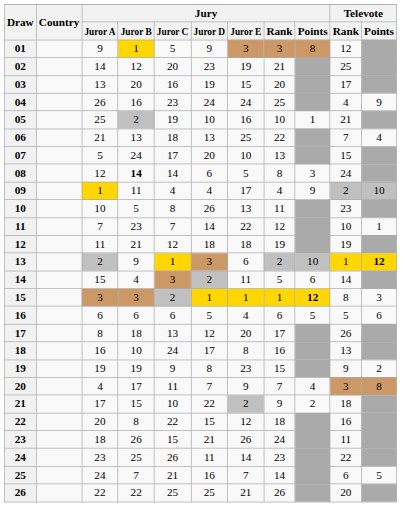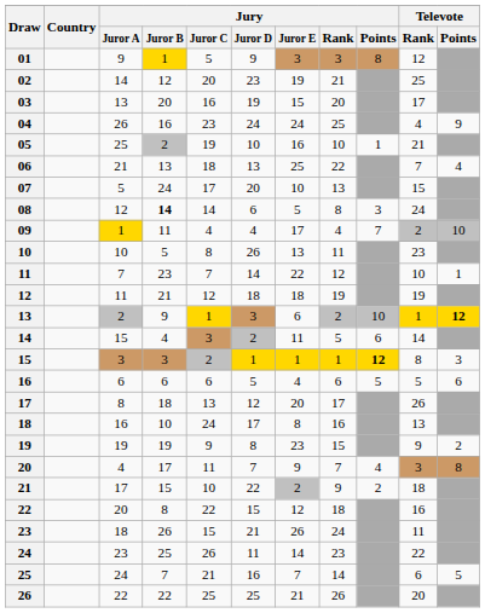 <table class="sortable wikitable collapsible plainrowheaders" style="text-align:center;">
 <tr>
 </tr>
 <tr>
 <th scope="col" rowspan="2">Draw</th>
 <th scope="col" rowspan="2">Country</th>
 <th scope="col" colspan="7">Jury</th>
 <th scope="col" colspan="2">Televote</th>
 </tr>
 <tr>
 <th scope="col"><small>Juror A</small></th>
 <th scope="col"><small>Juror B</small></th>
 <th scope="col"><small>Juror C</small></th>
 <th scope="col"><small>Juror D</small></th>
 <th scope="col"><small>Juror E</small></th>
 <th scope="col">Rank</th>
 <th scope="col">Points</th>
 <th scope="col">Rank</th>
 <th scope="col">Points</th>
 </tr>
 <tr>
 <th scope="row" style="text-align:center;">01</th>
 <td style="text-align:left;"></td>
 <td>9</td>
 <td style="background:gold;">1</td>
 <td>5</td>
 <td>9</td>
 <td style="background:#CC9966;">3</td>
 <td style="background:#CC9966;">3</td>
 <td style="background:#CC9966;">8</td>
 <td>12</td>
 <td style="background:#AAAAAA;"></td>
 </tr>
 <tr>
 <th scope="row" style="text-align:center;">02</th>
 <td style="text-align:left;"></td>
 <td>14</td>
 <td>12</td>
 <td>20</td>
 <td>23</td>
 <td>19</td>
 <td>21</td>
 <td style="background:#AAAAAA;"></td>
 <td>25</td>
 <td style="background:#AAAAAA;"></td>
 </tr>
 <tr>
 <th scope="row" style="text-align:center;">03</th>
 <td style="text-align:left;"></td>
 <td>13</td>
 <td>20</td>
 <td>16</td>
 <td>19</td>
 <td>15</td>
 <td>20</td>
 <td style="background:#AAAAAA;"></td>
 <td>17</td>
 <td style="background:#AAAAAA;"></td>
 </tr>
 <tr>
 <th scope="row" style="text-align:center;">04</th>
 <td style="text-align:left;"></td>
 <td>26</td>
 <td>16</td>
 <td>23</td>
 <td>24</td>
 <td>24</td>
 <td>25</td>
 <td style="background:#AAAAAA;"></td>
 <td>4</td>
 <td>9</td>
 </tr>
 <tr>
 <th scope="row" style="text-align:center;">05</th>
 <td style="text-align:left;"></td>
 <td>25</td>
 <td style="background:silver;">2</td>
 <td>19</td>
 <td>10</td>
 <td>16</td>
 <td>10</td>
 <td>1</td>
 <td>21</td>
 <td style="background:#AAAAAA;"></td>
 </tr>
 <tr>
 <th scope="row" style="text-align:center;">06</th>
 <td style="text-align:left;"></td>
 <td>21</td>
 <td>13</td>
 <td>18</td>
 <td>13</td>
 <td>25</td>
 <td>22</td>
 <td style="background:#AAAAAA;"></td>
 <td>7</td>
 <td>4</td>
 </tr>
 <tr>
 <th scope="row" style="text-align:center;">07</th>
 <td style="text-align:left;"></td>
 <td>5</td>
 <td>24</td>
 <td>17</td>
 <td>20</td>
 <td>10</td>
 <td>13</td>
 <td style="background:#AAAAAA;"></td>
 <td>15</td>
 <td style="background:#AAAAAA;"></td>
 </tr>
 <tr>
 <th scope="row" style="text-align:center;">08</th>
 <td style="text-align:left;"></td>
 <td>12</td>
 <td><strong>14</strong></td>
 <td>14</td>
 <td>6</td>
 <td>5</td>
 <td>8</td>
 <td>3</td>
 <td>24</td>
 <td style="background:#AAAAAA;"></td>
 </tr>
 <tr>
 <th scope="row" style="text-align:center;">09</th>
 <td style="text-align:left;"></td>
 <td style="background:gold;">1</td>
 <td>11</td>
 <td>4</td>
 <td>4</td>
 <td>17</td>
 <td>4</td>
-<td>9</td>
+<td>7</td>
 <td style="background:silver;">2</td>
 <td style="background:silver;">10</td>
 </tr>
 <tr>
 <th scope="row" style="text-align:center;">10</th>
 <td style="text-align:left;"></td>
 <td>10</td>
 <td>5</td>
 <td>8</td>
 <td>26</td>
 <td>13</td>
 <td>11</td>
 <td style="background:#AAAAAA;"></td>
 <td>23</td>
 <td style="background:#AAAAAA;"></td>
 </tr>
 <tr>
 <th scope="row" style="text-align:center;">11</th>
 <td style="text-align:left;"></td>
 <td>7</td>
 <td>23</td>
 <td>7</td>
 <td>14</td>
 <td>22</td>
 <td>12</td>
 <td style="background:#AAAAAA;"></td>
 <td>10</td>
 <td>1</td>
 </tr>
 <tr>
 <th scope="row" style="text-align:center;">12</th>
 <td style="text-align:left;"></td>
 <td>11</td>
 <td>21</td>
 <td>12</td>
 <td>18</td>
 <td>18</td>
 <td>19</td>
 <td style="background:#AAAAAA;"></td>
 <td>19</td>
 <td style="background:#AAAAAA;"></td>
 </tr>
 <tr>
 <th scope="row" style="text-align:center;">13</th>
 <td style="text-align:left;"></td>
 <td style="background:silver;">2</td>
 <td>9</td>
 <td style="background:gold;">1</td>
 <td style="background:#CC9966;">3</td>
 <td>6</td>
 <td style="background:silver;">2</td>
 <td style="background:silver;">10</td>
 <td style="background:gold;">1</td>
 <td style="background:gold;"><strong>12</strong></td>
 </tr>
 <tr>
 <th scope="row" style="text-align:center;">14</th>
 <td style="text-align:left;"></td>
 <td>15</td>
 <td>4</td>
 <td style="background:#CC9966;">3</td>
 <td style="background:silver;">2</td>
 <td>11</td>
 <td>5</td>
 <td>6</td>
 <td>14</td>
 <td style="background:#AAAAAA;"></td>
 </tr>
 <tr>
 <th scope="row" style="text-align:center;">15</th>
 <td style="text-align:left;"></td>
 <td style="background:#CC9966;">3</td>
 <td style="background:#CC9966;">3</td>
 <td style="background:silver;">2</td>
 <td style="background:gold;">1</td>
 <td style="background:gold;">1</td>
 <td style="background:gold;">1</td>
 <td style="background:gold;"><strong>12</strong></td>
 <td>8</td>
 <td>3</td>
 </tr>
 <tr>
 <th scope="row" style="text-align:center;">16</th>
 <td style="text-align:left;"></td>
 <td>6</td>
 <td>6</td>
 <td>6</td>
 <td>5</td>
 <td>4</td>
 <td>6</td>
 <td>5</td>
 <td>5</td>
 <td>6</td>
 </tr>
 <tr>
 <th scope="row" style="text-align:center;">17</th>
 <td style="text-align:left;"></td>
 <td>8</td>
 <td>18</td>
 <td>13</td>
 <td>12</td>
 <td>20</td>
 <td>17</td>
 <td style="background:#AAAAAA;"></td>
 <td>26</td>
 <td style="background:#AAAAAA;"></td>
 </tr>
 <tr>
 <th scope="row" style="text-align:center;">18</th>
 <td style="text-align:left;"></td>
 <td>16</td>
 <td>10</td>
 <td>24</td>
 <td>17</td>
 <td>8</td>
 <td>16</td>
 <td style="background:#AAAAAA;"></td>
 <td>13</td>
 <td style="background:#AAAAAA;"></td>
 </tr>
 <tr>
 <th scope="row" style="text-align:center;">19</th>
 <td style="text-align:left;"></td>
 <td>19</td>
 <td>19</td>
 <td>9</td>
 <td>8</td>
 <td>23</td>
 <td>15</td>
 <td style="background:#AAAAAA;"></td>
 <td>9</td>
 <td>2</td>
 </tr>
 <tr>
 <th scope="row" style="text-align:center;">20</th>
 <td style="text-align:left;"></td>
 <td>4</td>
 <td>17</td>
 <td>11</td>
 <td>7</td>
 <td>9</td>
 <td>7</td>
 <td>4</td>
 <td style="background:#CC9966;">3</td>
 <td style="background:#CC9966;">8</td>
 </tr>
 <tr>
 <th scope="row" style="text-align:center;">21</th>
 <td style="text-align:left;"></td>
 <td>17</td>
 <td>15</td>
 <td>10</td>
 <td>22</td>
 <td style="background:silver;">2</td>
 <td>9</td>
 <td>2</td>
 <td>18</td>
 <td style="background:#AAAAAA;"></td>
 </tr>
 <tr>
 <th scope="row" style="text-align:center;">22</th>
 <td style="text-align:left;"></td>
 <td>20</td>
 <td>8</td>
 <td>22</td>
 <td>15</td>
 <td>12</td>
 <td>18</td>
 <td style="background:#AAAAAA;"></td>
 <td>16</td>
 <td style="background:#AAAAAA;"></td>
 </tr>
 <tr>
 <th scope="row" style="text-align:center;">23</th>
 <td style="text-align:left;"></td>
 <td>18</td>
 <td>26</td>
 <td>15</td>
 <td>21</td>
 <td>26</td>
 <td>24</td>
 <td style="background:#AAAAAA;"></td>
 <td>11</td>
 <td style="background:#AAAAAA;"></td>
 </tr>
 <tr>
 <th scope="row" style="text-align:center;">24</th>
 <td style="text-align:left;"></td>
 <td>23</td>
 <td>25</td>
 <td>26</td>
 <td>11</td>
 <td>14</td>
 <td>23</td>
 <td style="background:#AAAAAA;"></td>
 <td>22</td>
 <td style="background:#AAAAAA;"></td>
 </tr>
 <tr>
 <th scope="row" style="text-align:center;">25</th>
 <td style="text-align:left;"></td>
 <td>24</td>
 <td>7</td>
 <td>21</td>
 <td>16</td>
 <td>7</td>
 <td>14</td>
 <td style="background:#AAAAAA;"></td>
 <td>6</td>
 <td>5</td>
 </tr>
 <tr>
 <th scope="row" style="text-align:center;">26</th>
 <td style="text-align:left;"></td>
 <td>22</td>
 <td>22</td>
 <td>25</td>
 <td>25</td>
 <td>21</td>
 <td>26</td>
 <td style="background:#AAAAAA;"></td>
 <td>20</td>
 <td style="background:#AAAAAA;"></td>
 </tr>
 </table>
